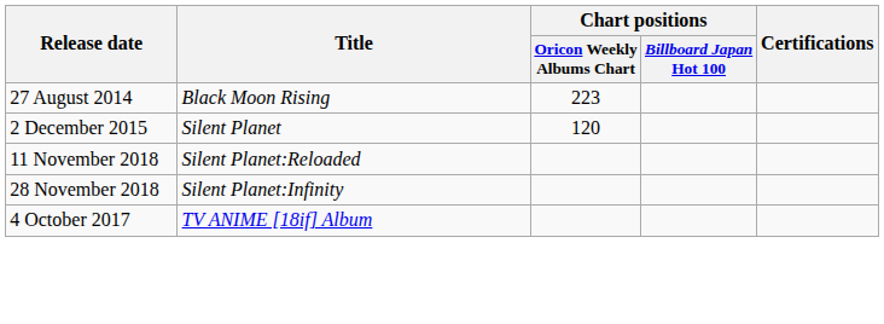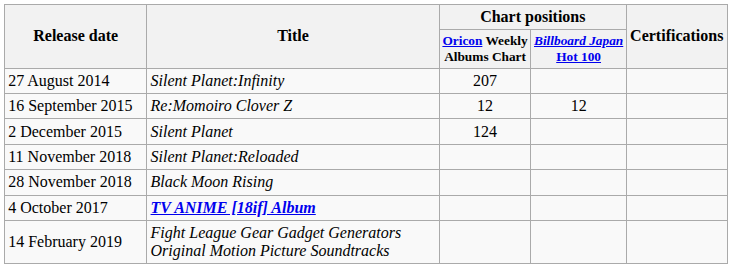 <table class="wikitable" style="text-align:center;">
 <tr>
 <th rowspan="2" style="width:135px">Release date</th>
 <th rowspan="2" style="width:285px">Title</th>
 <th colspan="2">Chart positions</th>
 <th rowspan="2">Certifications</th>
 </tr>
 <tr style="font-size:smaller;">
 <th><a href='#'>Oricon</a> Weekly<br>Albums Chart<br></th>
 <th><em><a href='#'>Billboard Japan</a></em><br><a href='#'>Hot 100</a></th>
 </tr>
 <tr>
 <td align="left">27 August 2014</td>
-<td align="left"><em>Black Moon Rising</em></td>
-<td>223</td>
+<td align="left"><em>Silent Planet:Infinity</em></td>
+<td>207</td>
 <td></td>
+<td></td>
+</tr>
+<tr>
+<td align="left">16 September 2015</td>
+<td align="left"><em>Re:Momoiro Clover Z</em></td>
+<td>12</td>
+<td>12</td>
 <td></td>
 </tr>
 <tr>
 <td align="left">2 December 2015</td>
 <td align="left"><em>Silent Planet</em></td>
-<td>120</td>
+<td>124</td>
 <td></td>
 <td></td>
 </tr>
 <tr>
 <td align="left">11 November 2018</td>
 <td align="left"><em>Silent Planet:Reloaded</em></td>
 <td></td>
 <td></td>
 <td></td>
 </tr>
 <tr>
 <td align="left">28 November 2018</td>
-<td align="left"><em>Silent Planet:Infinity</em></td>
+<td align="left"><em>Black Moon Rising</em></td>
 <td></td>
 <td></td>
 <td></td>
 </tr>
 <tr>
 <td align="left">4 October 2017</td>
-<td align="left"><em><a href='#'>TV ANIME [18if] Album</a></em></td>
+<td align="left"><strong><em><a href='#'>TV ANIME [18if] Album</a></em></strong></td>
+<td></td>
+<td></td>
+<td></td>
+</tr>
+<tr>
+<td align="left">14 February 2019</td>
+<td align="left"><em>Fight League Gear Gadget Generators Original Motion Picture Soundtracks</em></td>
 <td></td>
 <td></td>
 <td></td>
 </tr>
 </table>
